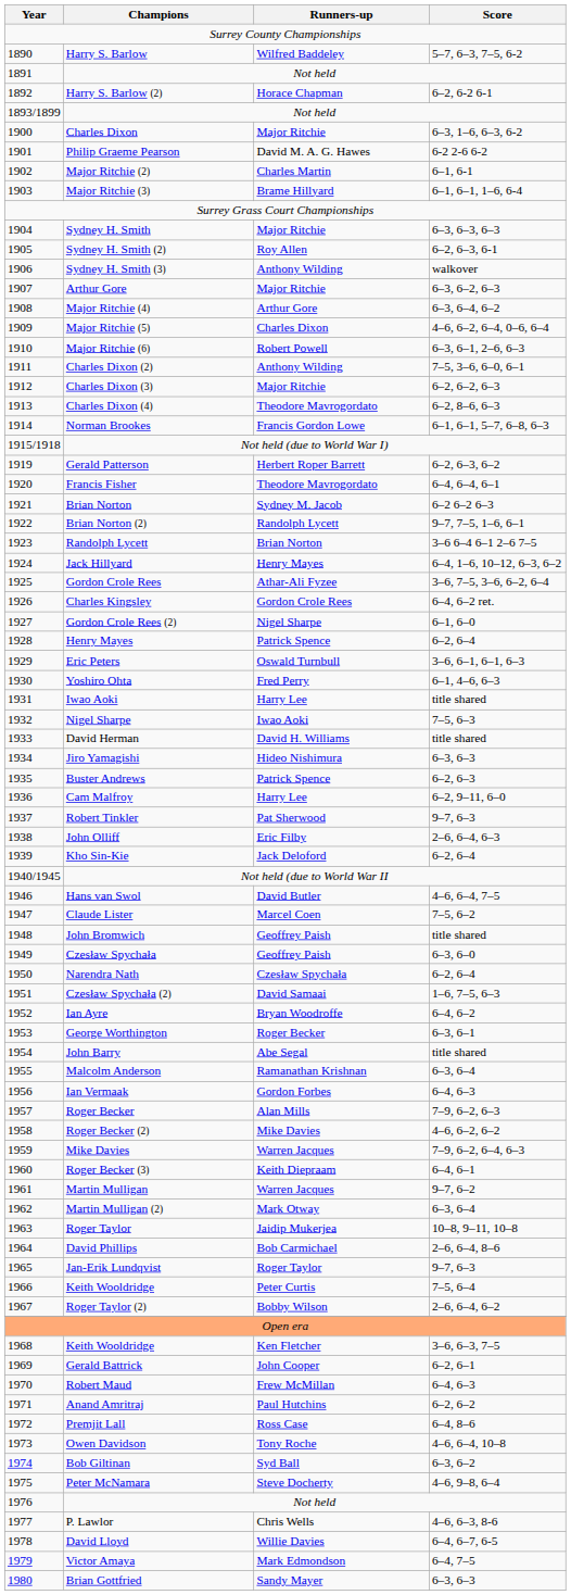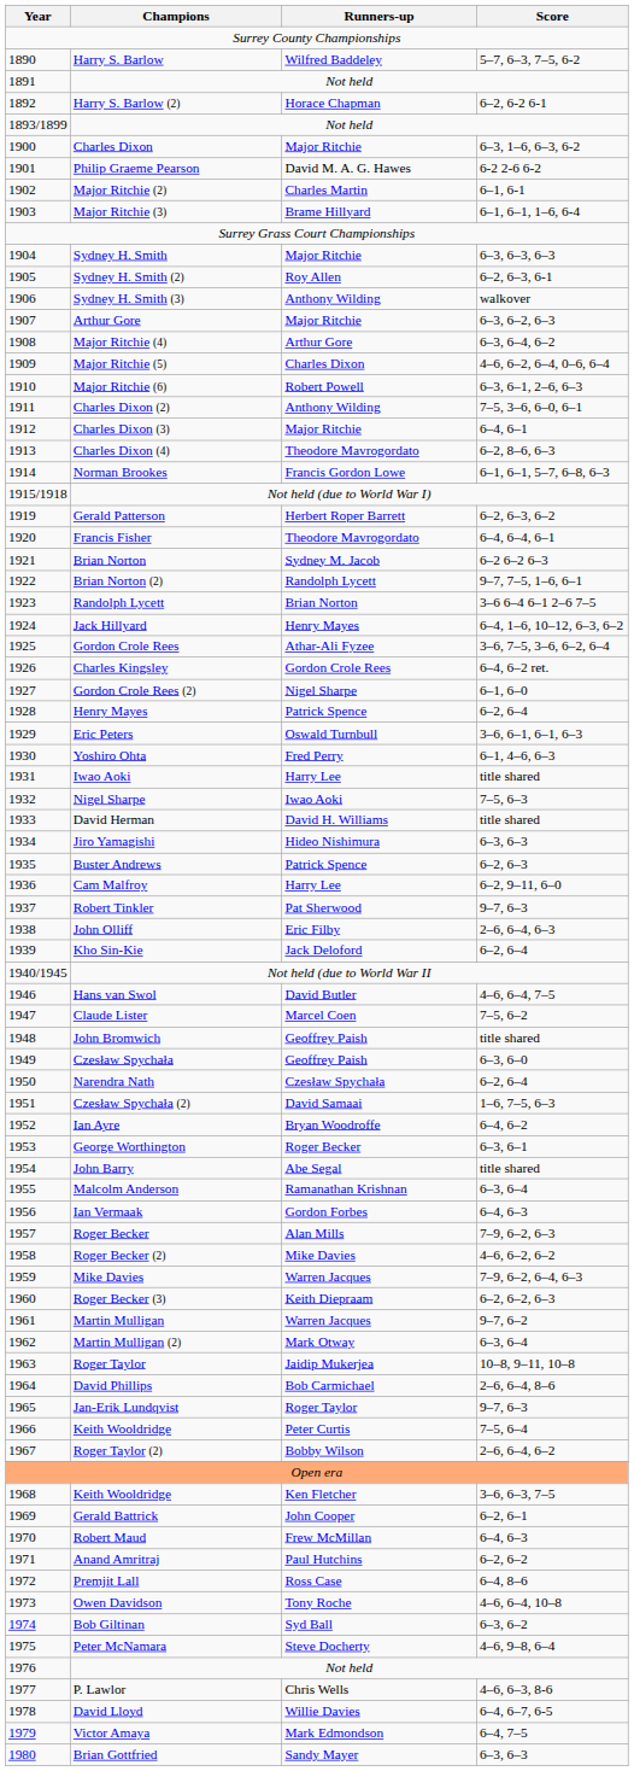 <table class="wikitable">
 <tr>
 <th style="width:60px">Year</th>
 <th style="width:240px">Champions</th>
 <th style="width:220px">Runners-up</th>
 <th style="width:170px" class="unsortable">Score</th>
 </tr>
 <tr>
 <td colspan=4 align=center><em>Surrey County Championships</em></td>
 </tr>
 <tr>
 <td>1890</td>
 <td>  <a href='#'>Harry S. Barlow</a></td>
 <td> <a href='#'>Wilfred Baddeley</a></td>
 <td>5–7, 6–3, 7–5, 6-2</td>
 </tr>
 <tr>
 <td>1891</td>
 <td colspan=4 align=center><em>Not held</em></td>
 </tr>
 <tr>
 <td>1892 </td>
 <td>  <a href='#'>Harry S. Barlow</a>  <small>(2)</small></td>
 <td> <a href='#'>Horace Chapman</a></td>
 <td>6–2, 6-2 6-1</td>
 </tr>
 <tr>
 <td>1893/1899</td>
 <td colspan=4 align=center><em>Not held</em></td>
 </tr>
 <tr>
 <td>1900 </td>
 <td> <a href='#'>Charles Dixon</a></td>
 <td> <a href='#'>Major Ritchie</a></td>
 <td>6–3, 1–6, 6–3, 6-2</td>
 </tr>
 <tr>
 <td>1901 </td>
 <td>  <a href='#'>Philip Graeme Pearson</a></td>
 <td> David M. A. G. Hawes</td>
 <td>6-2 2-6 6-2</td>
 </tr>
 <tr>
 <td>1902</td>
 <td> <a href='#'>Major Ritchie</a>  <small>(2)</small></td>
 <td> <a href='#'>Charles Martin</a></td>
 <td>6–1, 6-1</td>
 </tr>
 <tr>
 <td>1903</td>
 <td> <a href='#'>Major Ritchie</a>  <small>(3)</small></td>
 <td> <a href='#'>Brame Hillyard</a></td>
 <td>6–1, 6–1, 1–6, 6-4</td>
 </tr>
 <tr>
 <td colspan=4 align=center><em>Surrey Grass Court Championships</em></td>
 </tr>
 <tr>
 <td>1904</td>
 <td> <a href='#'>Sydney H. Smith</a></td>
 <td> <a href='#'>Major Ritchie</a></td>
 <td>6–3, 6–3, 6–3</td>
 </tr>
 <tr>
 <td>1905</td>
 <td> <a href='#'>Sydney H. Smith</a>  <small>(2)</small></td>
 <td> <a href='#'>Roy Allen</a></td>
 <td>6–2, 6–3, 6-1</td>
 </tr>
 <tr>
 <td>1906 </td>
 <td> <a href='#'>Sydney H. Smith</a>  <small>(3)</small></td>
 <td> <a href='#'>Anthony Wilding</a></td>
 <td>walkover</td>
 </tr>
 <tr>
 <td>1907 </td>
 <td> <a href='#'>Arthur Gore</a></td>
 <td> <a href='#'>Major Ritchie</a></td>
 <td>6–3, 6–2, 6–3</td>
 </tr>
 <tr>
 <td>1908 </td>
 <td> <a href='#'>Major Ritchie</a>  <small>(4)</small></td>
 <td> <a href='#'>Arthur Gore</a></td>
 <td>6–3, 6–4, 6–2</td>
 </tr>
 <tr>
 <td>1909 </td>
 <td> <a href='#'>Major Ritchie</a>  <small>(5)</small></td>
 <td> <a href='#'>Charles Dixon</a></td>
 <td>4–6, 6–2, 6–4, 0–6, 6–4</td>
 </tr>
 <tr>
 <td>1910 </td>
 <td> <a href='#'>Major Ritchie</a>  <small>(6)</small></td>
 <td> <a href='#'>Robert Powell</a></td>
 <td>6–3, 6–1, 2–6, 6–3</td>
 </tr>
 <tr>
 <td>1911 </td>
 <td> <a href='#'>Charles Dixon</a>  <small>(2)</small></td>
 <td> <a href='#'>Anthony Wilding</a></td>
 <td>7–5, 3–6, 6–0, 6–1</td>
 </tr>
 <tr>
 <td>1912 </td>
 <td> <a href='#'>Charles Dixon</a>  <small>(3)</small></td>
 <td> <a href='#'>Major Ritchie</a></td>
-<td>6–2, 6–2, 6–3</td>
+<td>6–4, 6–1</td>
 </tr>
 <tr>
 <td>1913 </td>
 <td> <a href='#'>Charles Dixon</a>  <small>(4)</small></td>
 <td> <a href='#'>Theodore Mavrogordato</a></td>
 <td>6–2, 8–6, 6–3</td>
 </tr>
 <tr>
 <td>1914 </td>
 <td> <a href='#'>Norman Brookes</a></td>
 <td> <a href='#'>Francis Gordon Lowe</a></td>
 <td>6–1, 6–1, 5–7, 6–8, 6–3</td>
 </tr>
 <tr>
 <td>1915/1918</td>
 <td colspan=4 align=center><em>Not held (due to World War I)</em></td>
 </tr>
 <tr>
 <td>1919 </td>
 <td> <a href='#'>Gerald Patterson</a></td>
 <td> <a href='#'>Herbert Roper Barrett</a></td>
 <td>6–2, 6–3, 6–2</td>
 </tr>
 <tr>
 <td>1920 </td>
 <td> <a href='#'>Francis Fisher</a></td>
 <td> <a href='#'>Theodore Mavrogordato</a></td>
 <td>6–4, 6–4, 6–1</td>
 </tr>
 <tr>
 <td>1921</td>
 <td> <a href='#'>Brian Norton</a></td>
 <td> <a href='#'>Sydney M. Jacob</a></td>
 <td>6–2 6–2 6–3</td>
 </tr>
 <tr>
 <td>1922 </td>
 <td> <a href='#'>Brian Norton</a>  <small>(2)</small></td>
 <td> <a href='#'>Randolph Lycett</a></td>
 <td>9–7, 7–5, 1–6, 6–1</td>
 </tr>
 <tr>
 <td>1923 </td>
 <td> <a href='#'>Randolph Lycett</a></td>
 <td> <a href='#'>Brian Norton</a></td>
 <td>3–6 6–4 6–1 2–6 7–5</td>
 </tr>
 <tr>
 <td>1924</td>
 <td> <a href='#'>Jack Hillyard</a></td>
 <td> <a href='#'>Henry Mayes</a></td>
 <td>6–4, 1–6, 10–12, 6–3, 6–2</td>
 </tr>
 <tr>
 <td>1925</td>
 <td> <a href='#'>Gordon Crole Rees</a></td>
 <td> <a href='#'>Athar-Ali Fyzee</a></td>
 <td>3–6, 7–5, 3–6, 6–2, 6–4</td>
 </tr>
 <tr>
 <td>1926</td>
 <td> <a href='#'>Charles Kingsley</a></td>
 <td> <a href='#'>Gordon Crole Rees</a></td>
 <td>6–4, 6–2 ret.</td>
 </tr>
 <tr>
 <td>1927</td>
 <td> <a href='#'>Gordon Crole Rees</a>  <small>(2)</small></td>
 <td> <a href='#'>Nigel Sharpe</a></td>
 <td>6–1, 6–0</td>
 </tr>
 <tr>
 <td>1928</td>
 <td> <a href='#'>Henry Mayes</a></td>
 <td> <a href='#'>Patrick Spence</a></td>
 <td>6–2, 6–4</td>
 </tr>
 <tr>
 <td>1929</td>
 <td> <a href='#'>Eric Peters</a></td>
 <td> <a href='#'>Oswald Turnbull</a></td>
 <td>3–6, 6–1, 6–1, 6–3</td>
 </tr>
 <tr>
 <td>1930</td>
 <td> <a href='#'>Yoshiro Ohta</a></td>
 <td> <a href='#'>Fred Perry</a></td>
 <td>6–1, 4–6, 6–3</td>
 </tr>
 <tr>
 <td>1931 </td>
 <td> <a href='#'>Iwao Aoki</a></td>
 <td> <a href='#'>Harry Lee</a></td>
 <td>title shared</td>
 </tr>
 <tr>
 <td>1932</td>
 <td> <a href='#'>Nigel Sharpe</a></td>
 <td> <a href='#'>Iwao Aoki</a></td>
 <td>7–5, 6–3</td>
 </tr>
 <tr>
 <td>1933</td>
 <td> David Herman</td>
 <td> <a href='#'>David H. Williams</a></td>
 <td>title shared</td>
 </tr>
 <tr>
 <td>1934 </td>
 <td> <a href='#'>Jiro Yamagishi</a></td>
 <td> <a href='#'>Hideo Nishimura</a></td>
 <td>6–3, 6–3</td>
 </tr>
 <tr>
 <td>1935</td>
 <td> <a href='#'>Buster Andrews</a></td>
 <td> <a href='#'>Patrick Spence</a></td>
 <td>6–2, 6–3</td>
 </tr>
 <tr>
 <td>1936</td>
 <td> <a href='#'>Cam Malfroy</a></td>
 <td> <a href='#'>Harry Lee</a></td>
 <td>6–2, 9–11, 6–0</td>
 </tr>
 <tr>
 <td>1937</td>
 <td> <a href='#'>Robert Tinkler</a></td>
 <td> <a href='#'>Pat Sherwood</a></td>
 <td>9–7, 6–3</td>
 </tr>
 <tr>
 <td>1938 </td>
 <td> <a href='#'>John Olliff</a></td>
 <td> <a href='#'>Eric Filby</a></td>
 <td>2–6, 6–4, 6–3</td>
 </tr>
 <tr>
 <td>1939 </td>
 <td> <a href='#'>Kho Sin-Kie</a></td>
 <td> <a href='#'>Jack Deloford</a></td>
 <td>6–2, 6–4</td>
 </tr>
 <tr>
 <td>1940/1945</td>
 <td colspan=4 align=center><em>Not held (due to World War II</em></td>
 </tr>
 <tr>
 <td>1946 </td>
 <td> <a href='#'>Hans van Swol</a></td>
 <td> <a href='#'>David Butler</a></td>
 <td>4–6, 6–4, 7–5</td>
 </tr>
 <tr>
 <td>1947</td>
 <td> <a href='#'>Claude Lister</a></td>
 <td> <a href='#'>Marcel Coen</a></td>
 <td>7–5, 6–2</td>
 </tr>
 <tr>
 <td>1948</td>
 <td> <a href='#'>John Bromwich</a></td>
 <td> <a href='#'>Geoffrey Paish</a></td>
 <td>title shared</td>
 </tr>
 <tr>
 <td>1949</td>
 <td> <a href='#'>Czesław Spychała</a></td>
 <td> <a href='#'>Geoffrey Paish</a></td>
 <td>6–3, 6–0</td>
 </tr>
 <tr>
 <td>1950</td>
 <td> <a href='#'>Narendra Nath</a></td>
 <td> <a href='#'>Czesław Spychała</a></td>
 <td>6–2, 6–4</td>
 </tr>
 <tr>
 <td>1951</td>
 <td> <a href='#'>Czesław Spychała</a>  <small>(2)</small></td>
 <td> <a href='#'>David Samaai</a></td>
 <td>1–6, 7–5, 6–3</td>
 </tr>
 <tr>
 <td>1952</td>
 <td> <a href='#'>Ian Ayre</a></td>
 <td> <a href='#'>Bryan Woodroffe</a></td>
 <td>6–4, 6–2</td>
 </tr>
 <tr>
 <td>1953 </td>
 <td> <a href='#'>George Worthington</a></td>
 <td> <a href='#'>Roger Becker</a></td>
 <td>6–3, 6–1</td>
 </tr>
 <tr>
 <td>1954</td>
 <td> <a href='#'>John Barry</a></td>
 <td> <a href='#'>Abe Segal</a></td>
 <td>title shared</td>
 </tr>
 <tr>
 <td>1955</td>
 <td> <a href='#'>Malcolm Anderson</a></td>
 <td> <a href='#'>Ramanathan Krishnan</a></td>
 <td>6–3, 6–4</td>
 </tr>
 <tr>
 <td>1956</td>
 <td> <a href='#'>Ian Vermaak</a></td>
 <td> <a href='#'>Gordon Forbes</a></td>
 <td>6–4, 6–3</td>
 </tr>
 <tr>
 <td>1957</td>
 <td> <a href='#'>Roger Becker</a></td>
 <td> <a href='#'>Alan Mills</a></td>
 <td>7–9, 6–2, 6–3</td>
 </tr>
 <tr>
 <td>1958</td>
 <td> <a href='#'>Roger Becker</a>  <small>(2)</small></td>
 <td> <a href='#'>Mike Davies</a></td>
 <td>4–6, 6–2, 6–2</td>
 </tr>
 <tr>
 <td>1959</td>
 <td> <a href='#'>Mike Davies</a></td>
 <td> <a href='#'>Warren Jacques</a></td>
 <td>7–9, 6–2, 6–4, 6–3</td>
 </tr>
 <tr>
 <td>1960</td>
 <td> <a href='#'>Roger Becker</a>  <small>(3)</small></td>
 <td> <a href='#'>Keith Diepraam</a></td>
-<td>6–4, 6–1</td>
+<td>6–2, 6–2, 6–3</td>
 </tr>
 <tr>
 <td>1961</td>
 <td> <a href='#'>Martin Mulligan</a></td>
 <td> <a href='#'>Warren Jacques</a></td>
 <td>9–7, 6–2</td>
 </tr>
 <tr>
 <td>1962</td>
 <td> <a href='#'>Martin Mulligan</a>  <small>(2)</small></td>
 <td> <a href='#'>Mark Otway</a></td>
 <td>6–3, 6–4</td>
 </tr>
 <tr>
 <td>1963</td>
 <td> <a href='#'>Roger Taylor</a></td>
 <td> <a href='#'>Jaidip Mukerjea</a></td>
 <td>10–8, 9–11, 10–8</td>
 </tr>
 <tr>
 <td>1964</td>
 <td> <a href='#'>David Phillips</a></td>
 <td> <a href='#'>Bob Carmichael</a></td>
 <td>2–6, 6–4, 8–6</td>
 </tr>
 <tr>
 <td>1965</td>
 <td> <a href='#'>Jan-Erik Lundqvist</a></td>
 <td> <a href='#'>Roger Taylor</a></td>
 <td>9–7, 6–3</td>
 </tr>
 <tr>
 <td>1966</td>
 <td> <a href='#'>Keith Wooldridge</a></td>
 <td> <a href='#'>Peter Curtis</a></td>
 <td>7–5, 6–4</td>
 </tr>
 <tr>
 <td>1967</td>
 <td> <a href='#'>Roger Taylor</a>  <small>(2)</small></td>
 <td> <a href='#'>Bobby Wilson</a></td>
 <td>2–6, 6–4, 6–2</td>
 </tr>
 <tr>
 </tr>
 <tr style=background-color:#ffaa77>
 <td colspan=10 align=center><em>Open era</em></td>
 </tr>
 <tr>
 <td>1968</td>
 <td> <a href='#'>Keith Wooldridge</a></td>
 <td> <a href='#'>Ken Fletcher</a></td>
 <td>3–6, 6–3, 7–5</td>
 </tr>
 <tr>
 <td>1969</td>
 <td> <a href='#'>Gerald Battrick</a></td>
 <td> <a href='#'>John Cooper</a></td>
 <td>6–2, 6–1</td>
 </tr>
 <tr>
 <td>1970</td>
 <td> <a href='#'>Robert Maud</a></td>
 <td> <a href='#'>Frew McMillan</a></td>
 <td>6–4, 6–3</td>
 </tr>
 <tr>
 <td>1971</td>
 <td> <a href='#'>Anand Amritraj</a></td>
 <td> <a href='#'>Paul Hutchins</a></td>
 <td>6–2, 6–2</td>
 </tr>
 <tr>
 <td>1972</td>
 <td> <a href='#'>Premjit Lall</a></td>
 <td> <a href='#'>Ross Case</a></td>
 <td>6–4, 8–6</td>
 </tr>
 <tr>
 <td>1973</td>
 <td> <a href='#'>Owen Davidson</a></td>
 <td> <a href='#'>Tony Roche</a></td>
 <td>4–6, 6–4, 10–8</td>
 </tr>
 <tr>
 <td><a href='#'>1974</a></td>
 <td> <a href='#'>Bob Giltinan</a></td>
 <td> <a href='#'>Syd Ball</a></td>
 <td>6–3, 6–2</td>
 </tr>
 <tr>
 <td>1975</td>
 <td> <a href='#'>Peter McNamara</a></td>
 <td> <a href='#'>Steve Docherty</a></td>
 <td>4–6, 9–8, 6–4</td>
 </tr>
 <tr>
 <td>1976</td>
 <td colspan=4 align=center><em>Not held </em></td>
 </tr>
 <tr>
 <td>1977</td>
 <td> P. Lawlor</td>
 <td> Chris Wells</td>
 <td>4–6, 6–3, 8-6</td>
 </tr>
 <tr>
 <td>1978</td>
 <td> <a href='#'>David Lloyd</a></td>
 <td> <a href='#'>Willie Davies</a></td>
 <td>6–4, 6–7, 6-5</td>
 </tr>
 <tr>
 <td><a href='#'>1979</a></td>
 <td> <a href='#'>Victor Amaya</a></td>
 <td> <a href='#'>Mark Edmondson</a></td>
 <td>6–4, 7–5</td>
 </tr>
 <tr>
 <td><a href='#'>1980</a></td>
 <td> <a href='#'>Brian Gottfried</a></td>
 <td> <a href='#'>Sandy Mayer</a></td>
 <td>6–3, 6–3</td>
 </tr>
 </table>
